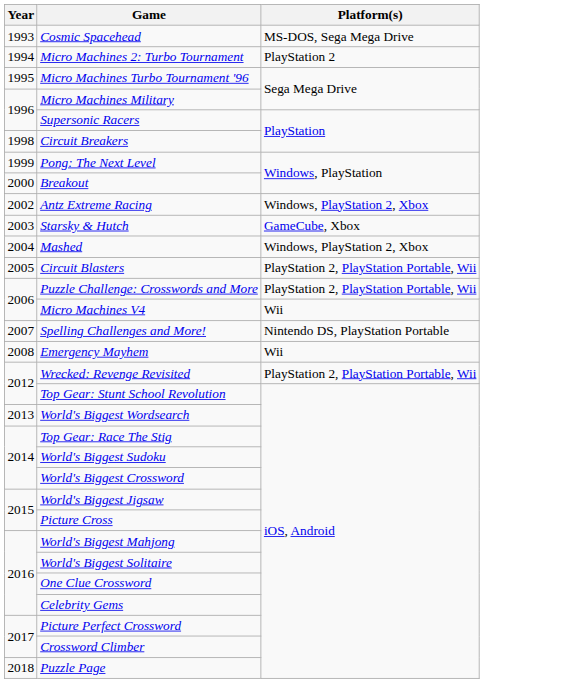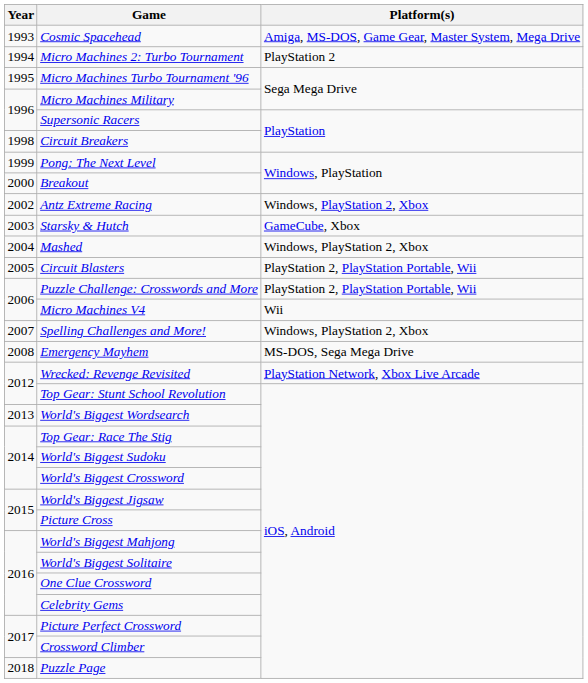 <table class="wikitable sortable">
 <tr>
 <th>Year</th>
 <th>Game</th>
 <th>Platform(s)</th>
 </tr>
 <tr>
 <td>1993</td>
 <td><em><a href='#'>Cosmic Spacehead</a></em></td>
-<td>MS-DOS, Sega Mega Drive</td>
+<td><a href='#'>Amiga</a>, <a href='#'>MS-DOS</a>, <a href='#'>Game Gear</a>, <a href='#'>Master System</a>, <a href='#'>Mega Drive</a></td>
 </tr>
 <tr>
 <td>1994</td>
 <td><em><a href='#'>Micro Machines 2: Turbo Tournament</a></em></td>
 <td>PlayStation 2</td>
 </tr>
 <tr>
 <td>1995</td>
 <td><em><a href='#'>Micro Machines Turbo Tournament '96</a></em></td>
 <td rowspan="2">Sega Mega Drive</td>
 </tr>
 <tr>
 <td rowspan="2">1996</td>
 <td><em><a href='#'>Micro Machines Military</a></em></td>
 </tr>
 <tr>
 <td><em><a href='#'>Supersonic Racers</a></em></td>
 <td rowspan="2"><a href='#'>PlayStation</a></td>
 </tr>
 <tr>
 <td>1998</td>
 <td><em><a href='#'>Circuit Breakers</a></em></td>
 </tr>
 <tr>
 <td>1999</td>
 <td><em><a href='#'>Pong: The Next Level</a></em></td>
 <td rowspan="2"><a href='#'>Windows</a>, PlayStation</td>
 </tr>
 <tr>
 <td>2000</td>
 <td><em><a href='#'>Breakout</a></em></td>
 </tr>
 <tr>
 <td>2002</td>
 <td><em><a href='#'>Antz Extreme Racing</a></em></td>
 <td>Windows, <a href='#'>PlayStation 2</a>, <a href='#'>Xbox</a></td>
 </tr>
 <tr>
 <td>2003</td>
 <td><em><a href='#'>Starsky & Hutch</a></em></td>
 <td><a href='#'>GameCube</a>, Xbox</td>
 </tr>
 <tr>
 <td>2004</td>
 <td><em><a href='#'>Mashed</a></em></td>
 <td>Windows, PlayStation 2, Xbox</td>
 </tr>
 <tr>
 <td>2005</td>
 <td><em><a href='#'>Circuit Blasters</a></em></td>
 <td>PlayStation 2, <a href='#'>PlayStation Portable</a>, <a href='#'>Wii</a></td>
 </tr>
 <tr>
 <td rowspan="2">2006</td>
 <td><em><a href='#'>Puzzle Challenge: Crosswords and More</a></em></td>
 <td>PlayStation 2, <a href='#'>PlayStation Portable</a>, <a href='#'>Wii</a></td>
 </tr>
 <tr>
 <td><em><a href='#'>Micro Machines V4</a></em></td>
 <td>Wii</td>
 </tr>
 <tr>
 <td>2007</td>
 <td><em><a href='#'>Spelling Challenges and More!</a></em></td>
-<td>Nintendo DS, PlayStation Portable</td>
+<td>Windows, PlayStation 2, Xbox</td>
 </tr>
 <tr>
 <td>2008</td>
 <td><em><a href='#'>Emergency Mayhem</a></em></td>
-<td>Wii</td>
+<td>MS-DOS, Sega Mega Drive</td>
 </tr>
 <tr>
 <td rowspan="2">2012</td>
 <td><em><a href='#'>Wrecked: Revenge Revisited</a></em></td>
-<td>PlayStation 2, <a href='#'>PlayStation Portable</a>, <a href='#'>Wii</a></td>
+<td><a href='#'>PlayStation Network</a>, <a href='#'>Xbox Live Arcade</a></td>
 </tr>
 <tr>
 <td><em><a href='#'>Top Gear: Stunt School Revolution</a></em></td>
 <td rowspan="14"><a href='#'>iOS</a>, <a href='#'>Android</a></td>
 </tr>
 <tr>
 <td>2013</td>
 <td><em><a href='#'>World's Biggest Wordsearch</a></em></td>
 </tr>
 <tr>
 <td rowspan="3">2014</td>
 <td><em><a href='#'>Top Gear: Race The Stig</a></em></td>
 </tr>
 <tr>
 <td><em><a href='#'>World's Biggest Sudoku</a></em></td>
 </tr>
 <tr>
 <td><em><a href='#'>World's Biggest Crossword</a></em></td>
 </tr>
 <tr>
 <td rowspan="2">2015</td>
 <td><em><a href='#'>World's Biggest Jigsaw</a></em></td>
 </tr>
 <tr>
 <td><em><a href='#'>Picture Cross</a></em></td>
 </tr>
 <tr>
 <td rowspan="4">2016</td>
 <td><em><a href='#'>World's Biggest Mahjong</a></em></td>
 </tr>
 <tr>
 <td><em><a href='#'>World's Biggest Solitaire</a></em></td>
 </tr>
 <tr>
 <td><em><a href='#'>One Clue Crossword</a></em></td>
 </tr>
 <tr>
 <td><em><a href='#'>Celebrity Gems</a></em></td>
 </tr>
 <tr>
 <td rowspan="2">2017</td>
 <td><em><a href='#'>Picture Perfect Crossword</a></em></td>
 </tr>
 <tr>
 <td><em><a href='#'>Crossword Climber</a></em></td>
 </tr>
 <tr>
 <td>2018</td>
 <td><em><a href='#'>Puzzle Page</a></em></td>
 </tr>
 </table>
